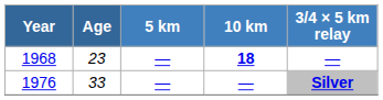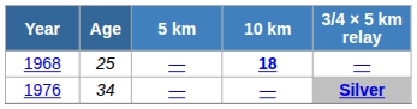 <table class="wikitable" style="font-size:95%; text-align:center; border:grey solid 1px; border-collapse:collapse; background:#ffffff;">
 <tr>
 <th style="background-color:#369; color:white; width:60px;"> Year </th>
 <th style="background-color:#369; color:white; width:40px;"> Age </th>
 <th style="background-color:#4180be; color:white; width:75px;"> 5 km </th>
 <th style="background-color:#4180be; color:white; width:75px;"> 10 km </th>
 <th style="background-color:#4180be; color:white; width:75px;"> 3/4 × 5 km <br> relay </th>
 </tr>
 <tr>
 <td><a href='#'>1968</a></td>
-<td><em>23</em></td>
+<td><em>25</em></td>
 <td><a href='#'>—</a></td>
 <td><strong><a href='#'>18</a></strong></td>
 <td><a href='#'>—</a></td>
 </tr>
 <tr>
 <td><a href='#'>1976</a></td>
-<td><em>33</em></td>
+<td><em>34</em></td>
 <td><a href='#'>—</a></td>
 <td><a href='#'>—</a></td>
 <td style="background:silver;"><a href='#'><strong>Silver</strong></a></td>
 </tr>
 <tr>
 </tr>
 </table>
